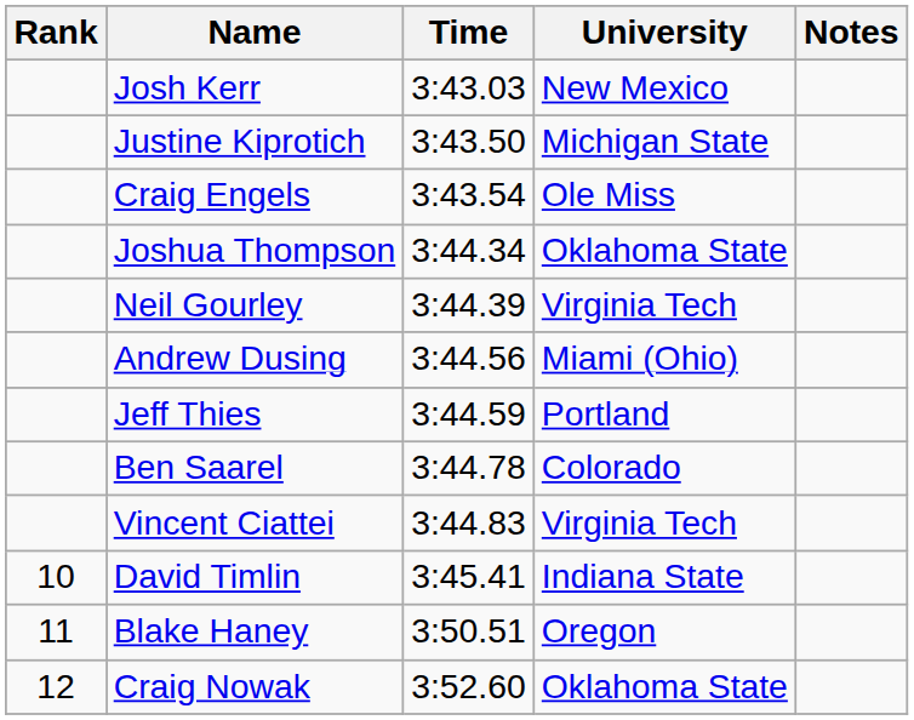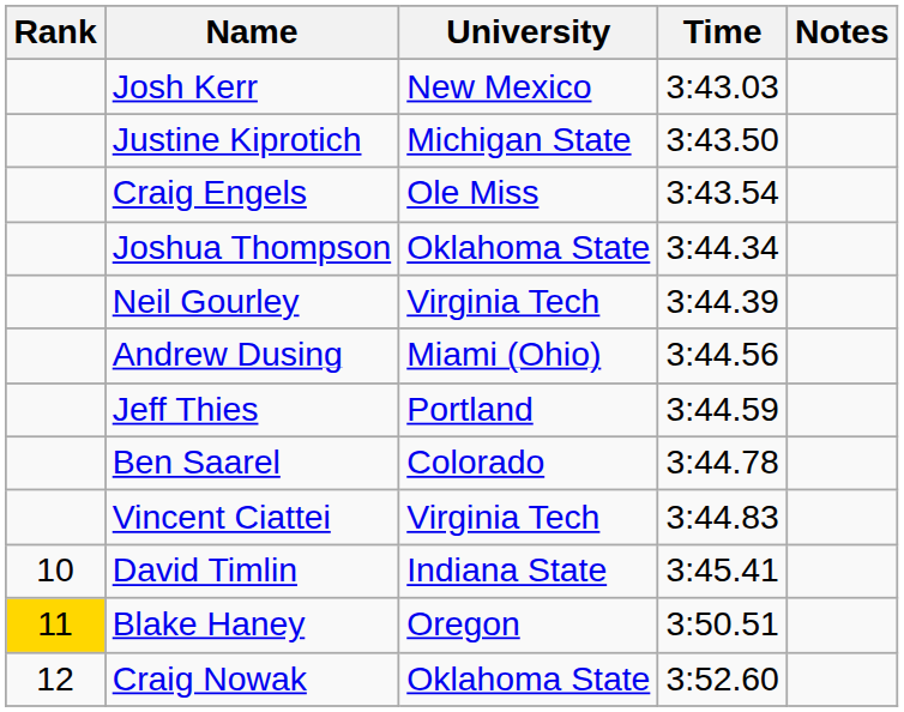 <table class="wikitable sortable" style="text-align:center">
 <tr>
 <th>Rank</th>
 <th>Name</th>
+<th>University</th>
 <th>Time</th>
-<th>University</th>
 <th>Notes</th>
 </tr>
 <tr>
 <td></td>
 <td align=left> <a href='#'>Josh Kerr</a></td>
+<td align=left><a href='#'>New Mexico</a></td>
 <td>3:43.03</td>
-<td align=left><a href='#'>New Mexico</a></td>
 <td></td>
 </tr>
 <tr>
 <td></td>
 <td align=left> <a href='#'>Justine Kiprotich</a></td>
+<td align="left"><a href='#'>Michigan State</a></td>
 <td>3:43.50</td>
-<td align="left"><a href='#'>Michigan State</a></td>
 <td></td>
 </tr>
 <tr>
 <td></td>
 <td align=left><a href='#'>Craig Engels</a></td>
+<td align=left><a href='#'>Ole Miss</a></td>
 <td>3:43.54</td>
-<td align=left><a href='#'>Ole Miss</a></td>
 <td></td>
 </tr>
 <tr>
 <td></td>
 <td align=left><a href='#'>Joshua Thompson</a></td>
+<td align=left><a href='#'>Oklahoma State</a></td>
 <td>3:44.34</td>
-<td align=left><a href='#'>Oklahoma State</a></td>
 <td></td>
 </tr>
 <tr>
 <td></td>
 <td align=left> <a href='#'>Neil Gourley</a></td>
+<td align=left><a href='#'>Virginia Tech</a></td>
 <td>3:44.39</td>
-<td align=left><a href='#'>Virginia Tech</a></td>
 <td></td>
 </tr>
 <tr>
 <td></td>
 <td align=left><a href='#'>Andrew Dusing</a></td>
+<td align="left"><a href='#'>Miami (Ohio)</a></td>
 <td>3:44.56</td>
-<td align="left"><a href='#'>Miami (Ohio)</a></td>
 <td></td>
 </tr>
 <tr>
 <td></td>
 <td align=left><a href='#'>Jeff Thies</a></td>
+<td align="left"><a href='#'>Portland</a></td>
 <td>3:44.59</td>
-<td align="left"><a href='#'>Portland</a></td>
 <td></td>
 </tr>
 <tr>
 <td></td>
 <td align=left><a href='#'>Ben Saarel</a></td>
+<td align="left"><a href='#'>Colorado</a></td>
 <td>3:44.78</td>
-<td align="left"><a href='#'>Colorado</a></td>
 <td></td>
 </tr>
 <tr>
 <td></td>
 <td align=left><a href='#'>Vincent Ciattei</a></td>
+<td align="left"><a href='#'>Virginia Tech</a></td>
 <td>3:44.83</td>
-<td align="left"><a href='#'>Virginia Tech</a></td>
 <td></td>
 </tr>
 <tr>
 <td>10</td>
 <td align=left><a href='#'>David Timlin</a></td>
+<td align="left"><a href='#'>Indiana State</a></td>
 <td>3:45.41</td>
-<td align="left"><a href='#'>Indiana State</a></td>
 <td></td>
 </tr>
 <tr>
-<td>11</td>
+<td style="background: gold;">11</td>
 <td align=left><a href='#'>Blake Haney</a></td>
+<td align="left"><a href='#'>Oregon</a></td>
 <td>3:50.51</td>
-<td align="left"><a href='#'>Oregon</a></td>
 <td></td>
 </tr>
 <tr>
 <td>12</td>
 <td align=left><a href='#'>Craig Nowak</a></td>
+<td align="left"><a href='#'>Oklahoma State</a></td>
 <td>3:52.60</td>
-<td align="left"><a href='#'>Oklahoma State</a></td>
 <td></td>
 </tr>
 </table>
